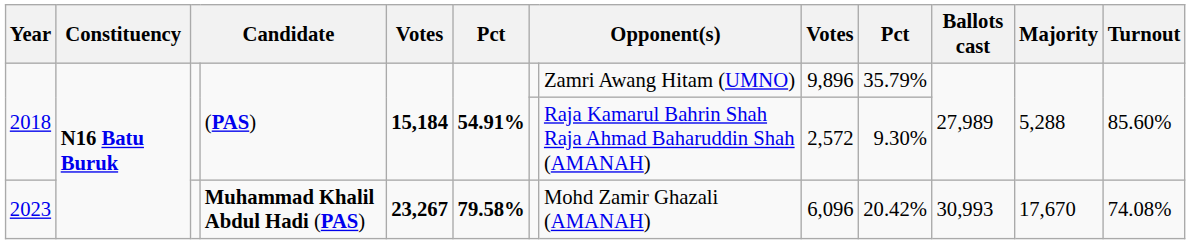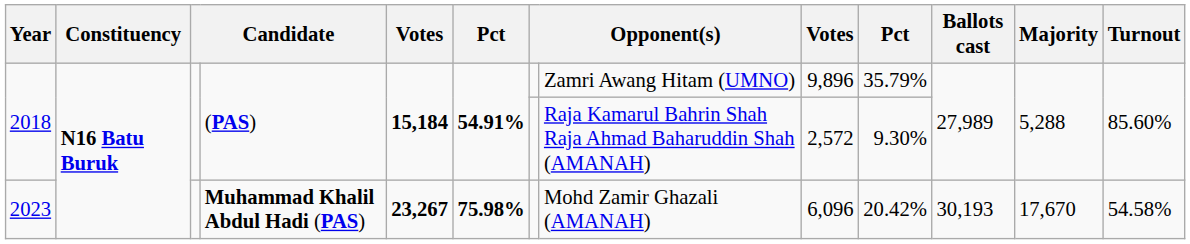 <table class="wikitable" style="margin:0.5em ; font-size:95%">
 <tr>
 <th>Year</th>
 <th>Constituency</th>
 <th colspan=2>Candidate</th>
 <th>Votes</th>
 <th>Pct</th>
 <th colspan=2>Opponent(s)</th>
 <th>Votes</th>
 <th>Pct</th>
 <th>Ballots cast</th>
 <th>Majority</th>
 <th>Turnout</th>
 </tr>
 <tr>
 <td rowspan=2><a href='#'>2018</a></td>
 <td rowspan=3><strong>N16 <a href='#'>Batu Buruk</a></strong></td>
 <td rowspan=2 ></td>
 <td rowspan=2> (<a href='#'><strong>PAS</strong></a>)</td>
 <td rowspan=2 align="right"><strong>15,184</strong></td>
 <td rowspan=2><strong>54.91%</strong></td>
 <td></td>
 <td>Zamri Awang Hitam (<a href='#'>UMNO</a>)</td>
 <td align="right">9,896</td>
 <td>35.79%</td>
 <td rowspan=2>27,989</td>
 <td rowspan=2>5,288</td>
 <td rowspan=2>85.60%</td>
 </tr>
 <tr>
 <td></td>
 <td><a href='#'>Raja Kamarul Bahrin Shah Raja Ahmad Baharuddin Shah</a> (<a href='#'>AMANAH</a>)</td>
 <td align="right">2,572</td>
 <td align=right>9.30%</td>
 </tr>
 <tr>
 <td><a href='#'>2023</a></td>
 <td></td>
 <td><strong>Muhammad Khalil Abdul Hadi</strong> (<a href='#'><strong>PAS</strong></a>)</td>
 <td align="right"><strong>23,267</strong></td>
-<td><strong>79.58%</strong></td>
+<td><strong>75.98%</strong></td>
 <td></td>
 <td>Mohd Zamir Ghazali (<a href='#'>AMANAH</a>)</td>
 <td align="right">6,096</td>
 <td>20.42%</td>
-<td>30,993</td>
+<td>30,193</td>
 <td>17,670</td>
-<td>74.08%</td>
+<td>54.58%</td>
 </tr>
 </table>
